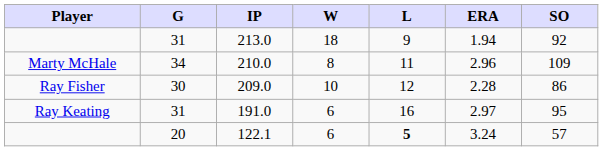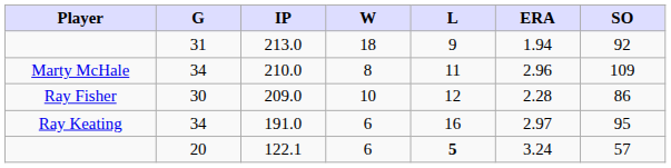 <table class="wikitable sortable">
 <tr>
 <th style="background:#ddf; width:16%;">Player</th>
 <th style="background:#ddf; width:9%;">G</th>
 <th style="background:#ddf; width:9%;">IP</th>
 <th style="background:#ddf; width:9%;">W</th>
 <th style="background:#ddf; width:9%;">L</th>
 <th style="background:#ddf; width:9%;">ERA</th>
 <th style="background:#ddf; width:9%;">SO</th>
 </tr>
 <tr style="text-align:center;">
 <td></td>
 <td>31</td>
 <td>213.0</td>
 <td>18</td>
 <td>9</td>
 <td>1.94</td>
 <td>92</td>
 </tr>
 <tr style="text-align:center;">
 <td><a href='#'>Marty McHale</a></td>
 <td>34</td>
 <td>210.0</td>
 <td>8</td>
 <td>11</td>
 <td>2.96</td>
 <td>109</td>
 </tr>
 <tr align=center>
 <td><a href='#'>Ray Fisher</a></td>
 <td>30</td>
 <td>209.0</td>
 <td>10</td>
 <td>12</td>
 <td>2.28</td>
 <td>86</td>
 </tr>
 <tr align=center>
 <td><a href='#'>Ray Keating</a></td>
-<td>31</td>
+<td>34</td>
 <td>191.0</td>
 <td>6</td>
 <td>16</td>
 <td>2.97</td>
 <td>95</td>
 </tr>
 <tr align=center>
 <td></td>
 <td>20</td>
 <td>122.1</td>
 <td>6</td>
 <td><strong>5</strong></td>
 <td>3.24</td>
 <td>57</td>
 </tr>
 </table>
